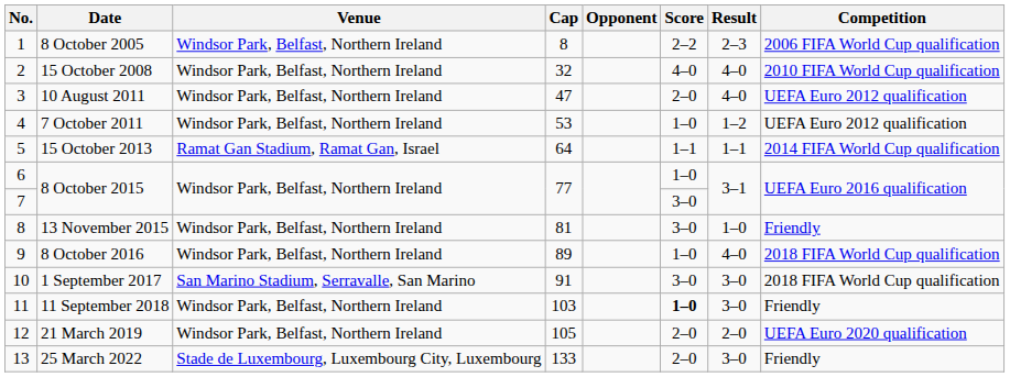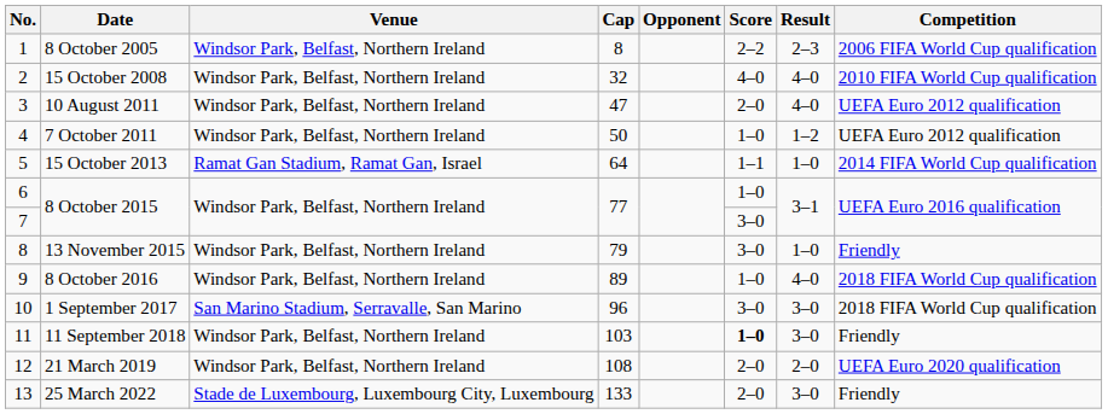 <table class="wikitable plainrowheaders sortable">
 <tr>
 <th scope="col">No.</th>
 <th scope="col" data-sort-type="date">Date</th>
 <th scope="col">Venue</th>
 <th scope="col">Cap</th>
 <th scope="col">Opponent</th>
 <th scope="col">Score</th>
 <th scope="col">Result</th>
 <th scope="col">Competition</th>
 </tr>
 <tr>
 <td align="center">1</td>
 <td>8 October 2005</td>
 <td><a href='#'>Windsor Park</a>, <a href='#'>Belfast</a>, Northern Ireland</td>
 <td align="center">8</td>
 <td></td>
 <td align="center">2–2</td>
 <td align="center">2–3</td>
 <td><a href='#'>2006 FIFA World Cup qualification</a></td>
 </tr>
 <tr>
 <td align="center">2</td>
 <td>15 October 2008</td>
 <td>Windsor Park, Belfast, Northern Ireland</td>
 <td align="center">32</td>
 <td></td>
 <td align="center">4–0</td>
 <td align="center">4–0</td>
 <td><a href='#'>2010 FIFA World Cup qualification</a></td>
 </tr>
 <tr>
 <td align="center">3</td>
 <td>10 August 2011</td>
 <td>Windsor Park, Belfast, Northern Ireland</td>
 <td align="center">47</td>
 <td></td>
 <td align="center">2–0</td>
 <td align="center">4–0</td>
 <td><a href='#'>UEFA Euro 2012 qualification</a></td>
 </tr>
 <tr>
 <td align="center">4</td>
 <td>7 October 2011</td>
 <td>Windsor Park, Belfast, Northern Ireland</td>
-<td align="center">53</td>
+<td align="center">50</td>
 <td></td>
 <td align="center">1–0</td>
 <td align="center">1–2</td>
 <td>UEFA Euro 2012 qualification</td>
 </tr>
 <tr>
 <td align="center">5</td>
 <td>15 October 2013</td>
 <td><a href='#'>Ramat Gan Stadium</a>, <a href='#'>Ramat Gan</a>, Israel</td>
 <td align=center>64</td>
 <td></td>
 <td align="center">1–1</td>
-<td align="center">1–1</td>
+<td align="center">1–0</td>
 <td><a href='#'>2014 FIFA World Cup qualification</a></td>
 </tr>
 <tr>
 <td align="center">6</td>
 <td rowspan=2>8 October 2015</td>
 <td rowspan=2>Windsor Park, Belfast, Northern Ireland</td>
 <td rowspan=2 style="text-align:center;">77</td>
 <td rowspan=2></td>
 <td align="center">1–0</td>
 <td rowspan=2 align="center">3–1</td>
 <td rowspan=2><a href='#'>UEFA Euro 2016 qualification</a></td>
 </tr>
 <tr>
 <td align="center">7</td>
 <td align="center">3–0</td>
 </tr>
 <tr>
 <td align="center">8</td>
 <td>13 November 2015</td>
 <td>Windsor Park, Belfast, Northern Ireland</td>
-<td align="center">81</td>
+<td align="center">79</td>
 <td></td>
 <td align="center">3–0</td>
 <td align="center">1–0</td>
 <td><a href='#'>Friendly</a></td>
 </tr>
 <tr>
 <td align="center">9</td>
 <td>8 October 2016</td>
 <td>Windsor Park, Belfast, Northern Ireland</td>
 <td align="center">89</td>
 <td></td>
 <td align="center">1–0</td>
 <td align="center">4–0</td>
 <td><a href='#'>2018 FIFA World Cup qualification</a></td>
 </tr>
 <tr>
 <td align="center">10</td>
 <td>1 September 2017</td>
 <td><a href='#'>San Marino Stadium</a>, <a href='#'>Serravalle</a>, San Marino</td>
-<td align="center">91</td>
+<td align="center">96</td>
 <td></td>
 <td align="center">3–0</td>
 <td align="center">3–0</td>
 <td>2018 FIFA World Cup qualification</td>
 </tr>
 <tr>
 <td align="center">11</td>
 <td>11 September 2018</td>
 <td>Windsor Park, Belfast, Northern Ireland</td>
 <td align="center">103</td>
 <td></td>
 <td align="center"><strong>1–0</strong></td>
 <td align="center">3–0</td>
 <td>Friendly</td>
 </tr>
 <tr>
 <td align="center">12</td>
 <td>21 March 2019</td>
 <td>Windsor Park, Belfast, Northern Ireland</td>
-<td align="center">105</td>
+<td align="center">108</td>
 <td></td>
 <td align="center">2–0</td>
 <td align="center">2–0</td>
 <td><a href='#'>UEFA Euro 2020 qualification</a></td>
 </tr>
 <tr>
 <td align="center">13</td>
 <td>25 March 2022</td>
 <td><a href='#'>Stade de Luxembourg</a>, Luxembourg City, Luxembourg</td>
 <td align="center">133</td>
 <td></td>
 <td align="center">2–0</td>
 <td align="center">3–0</td>
 <td>Friendly</td>
 </tr>
 </table>
